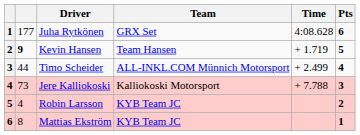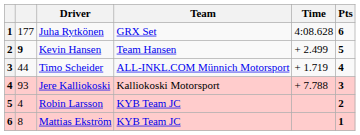 <table class="wikitable" style="font-size:95%">
 <tr>
 <th></th>
 <th></th>
 <th>Driver</th>
 <th>Team</th>
 <th>Time</th>
 <th>Pts</th>
 </tr>
 <tr>
 <th>1</th>
 <td>177</td>
 <td> <a href='#'>Juha Rytkönen</a></td>
 <td><a href='#'>GRX Set</a></td>
 <td>4:08.628</td>
 <td><strong>6</strong></td>
 </tr>
 <tr>
 <th>2</th>
 <td><strong>9</strong></td>
 <td> <a href='#'>Kevin Hansen</a></td>
 <td><a href='#'>Team Hansen</a></td>
-<td>+ 1.719</td>
+<td>+ 2.499</td>
 <td><strong>5</strong></td>
 </tr>
 <tr>
 <th>3</th>
 <td>44</td>
 <td> <a href='#'>Timo Scheider</a></td>
 <td><a href='#'>ALL-INKL.COM Münnich Motorsport</a></td>
-<td>+ 2.499</td>
+<td>+ 1.719</td>
 <td><strong>4</strong></td>
 </tr>
 <tr>
 <th style="background:#ffcccc;">4</th>
-<td style="background:#ffcccc;">73</td>
+<td style="background:#ffcccc;">93</td>
 <td style="background:#ffcccc;"> <a href='#'>Jere Kalliokoski</a></td>
 <td style="background:#ffcccc;">Kalliokoski Motorsport</td>
 <td style="background:#ffcccc;">+ 7.788</td>
 <td style="background:#ffcccc;"><strong>3</strong></td>
 </tr>
 <tr>
 <th style="background:#ffcccc;">5</th>
 <td style="background:#ffcccc;">4</td>
 <td style="background:#ffcccc;"> <a href='#'>Robin Larsson</a></td>
 <td style="background:#ffcccc;"><a href='#'>KYB Team JC</a></td>
 <td style="background:#ffcccc;"><strong></strong></td>
 <td style="background:#ffcccc;"><strong>2</strong></td>
 </tr>
 <tr>
 <th style="background:#ffcccc;">6</th>
 <td style="background:#ffcccc;">8</td>
 <td style="background:#ffcccc;"> <a href='#'>Mattias Ekström</a></td>
 <td style="background:#ffcccc;"><a href='#'>KYB Team JC</a></td>
 <td style="background:#ffcccc;"><strong></strong></td>
 <td style="background:#ffcccc;"><strong>1</strong></td>
 </tr>
 </table>
